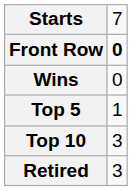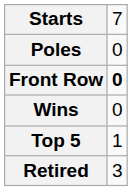 <table class="wikitable" style="text-align:center">
 <tr>
 <th>Starts</th>
 <td>7</td>
+</tr>
+<tr>
+<th>Poles</th>
+<td>0</td>
 </tr>
 <tr>
 <th>Front Row</th>
 <td><strong>0</strong></td>
 </tr>
 <tr>
 <th>Wins</th>
 <td>0</td>
 </tr>
 <tr>
 <th>Top 5</th>
 <td>1</td>
 </tr>
 <tr>
-<th>Top 10</th>
-<td>3</td>
-</tr>
-<tr>
 <th>Retired</th>
 <td>3</td>
 </tr>
 </table>
